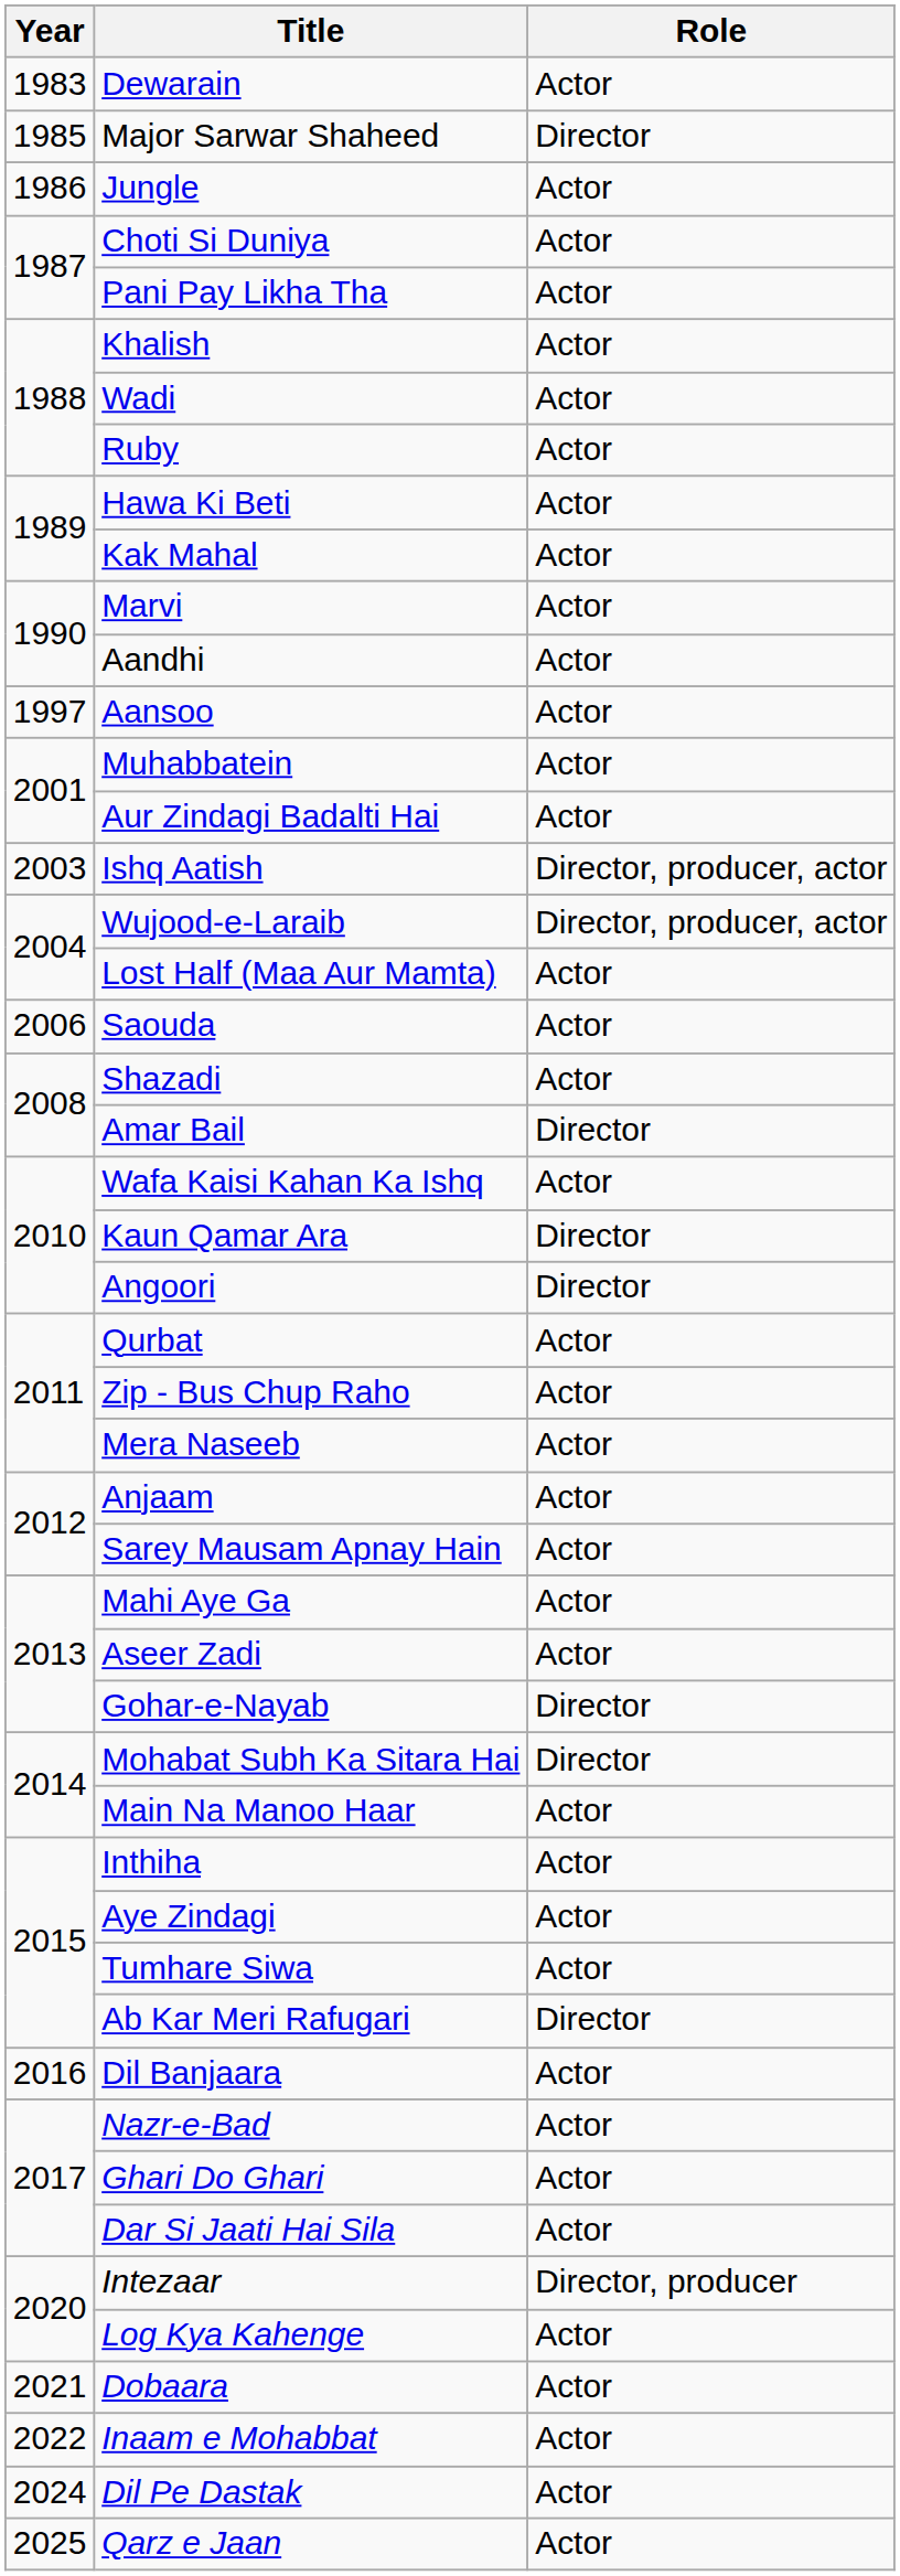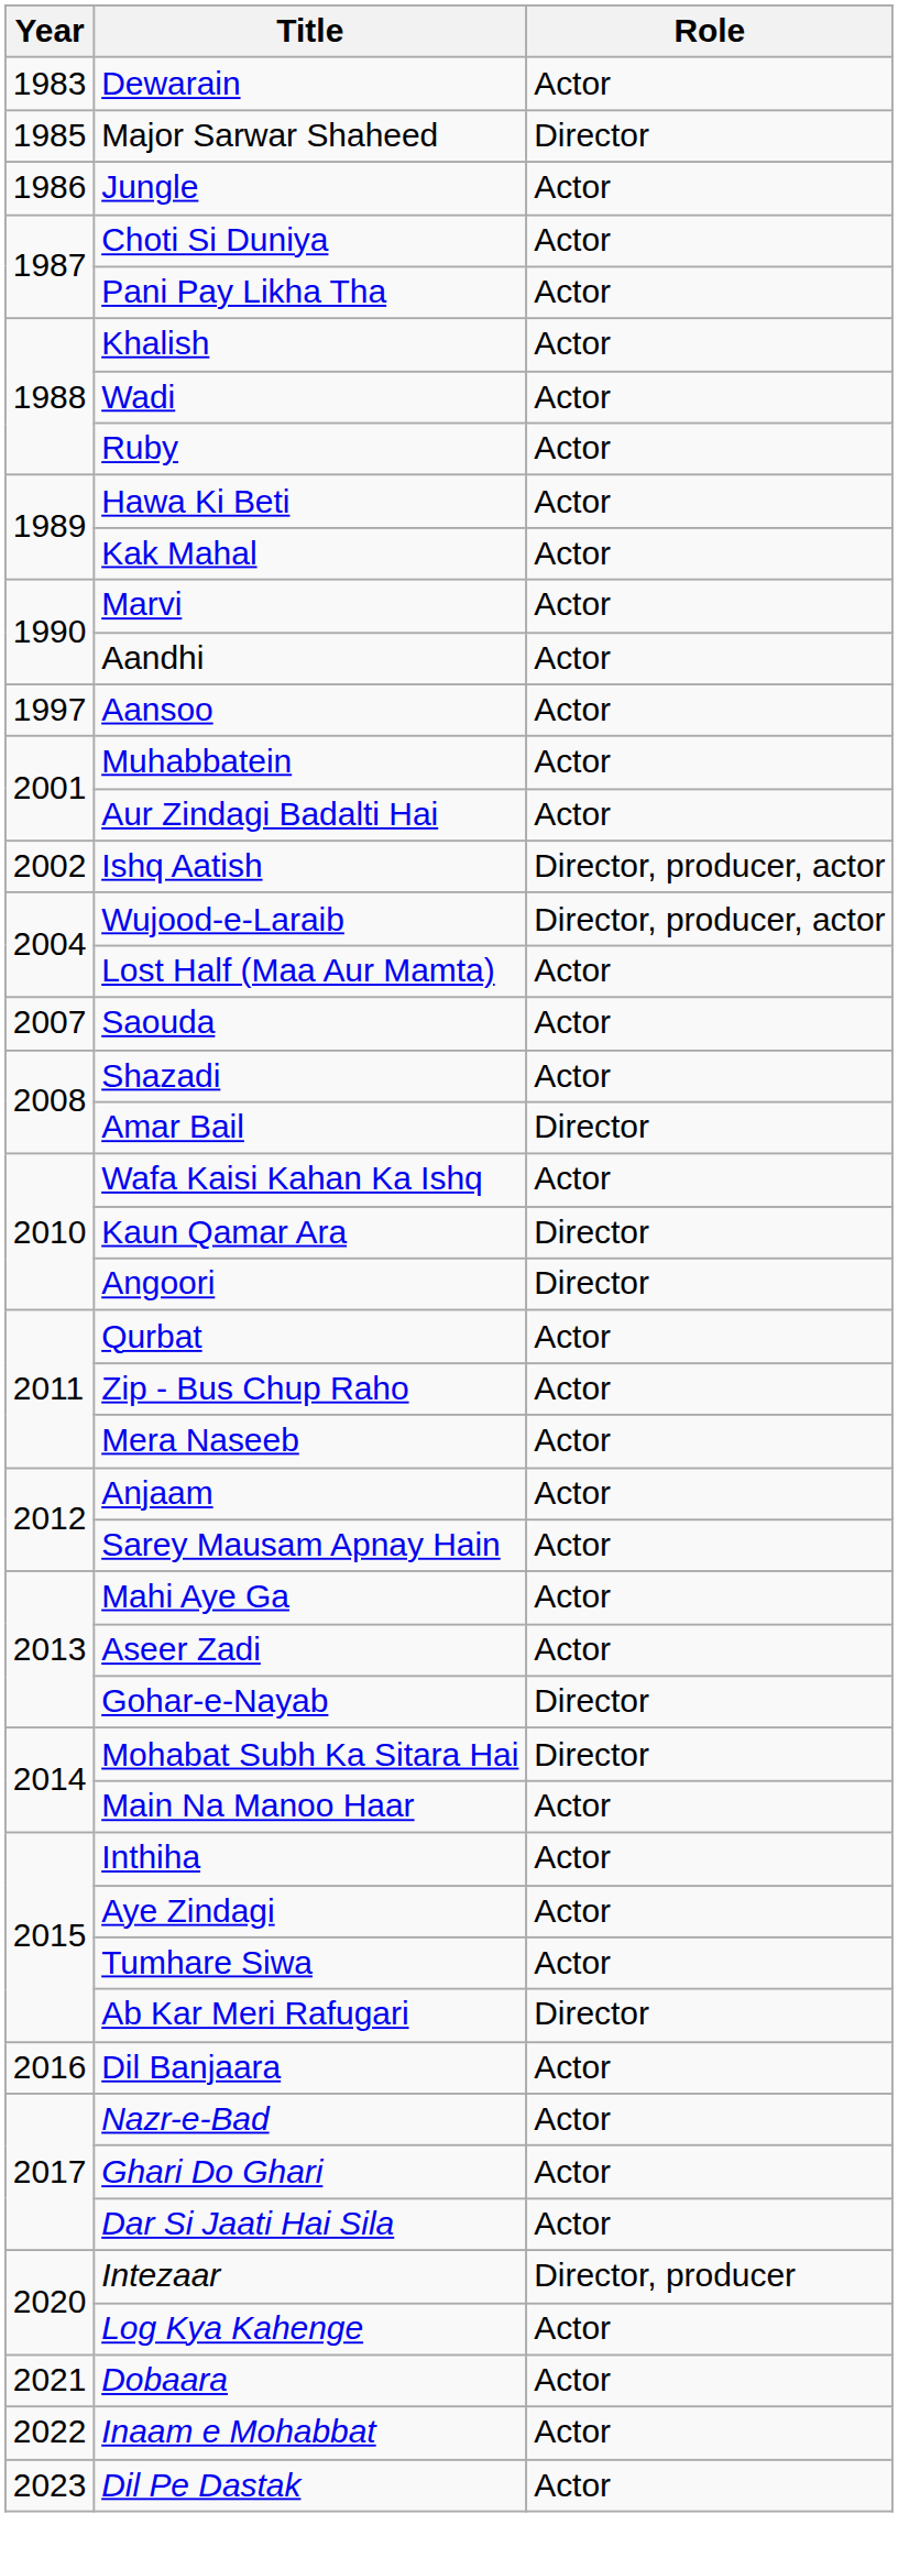 <table class="wikitable">
 <tr>
 <th>Year</th>
 <th>Title</th>
 <th>Role</th>
 </tr>
 <tr>
 <td>1983</td>
 <td><a href='#'>Dewarain</a></td>
 <td>Actor</td>
 </tr>
 <tr>
 <td>1985</td>
 <td>Major Sarwar Shaheed</td>
 <td>Director</td>
 </tr>
 <tr>
 <td>1986</td>
 <td><a href='#'>Jungle</a></td>
 <td>Actor</td>
 </tr>
 <tr>
 <td rowspan="2">1987</td>
 <td><a href='#'>Choti Si Duniya</a></td>
 <td>Actor</td>
 </tr>
 <tr>
 <td><a href='#'>Pani Pay Likha Tha</a></td>
 <td>Actor</td>
 </tr>
 <tr>
 <td rowspan="3">1988</td>
 <td><a href='#'>Khalish</a></td>
 <td>Actor</td>
 </tr>
 <tr>
 <td><a href='#'>Wadi</a></td>
 <td>Actor</td>
 </tr>
 <tr>
 <td><a href='#'>Ruby</a></td>
 <td>Actor</td>
 </tr>
 <tr>
 <td rowspan="2">1989</td>
 <td><a href='#'>Hawa Ki Beti</a></td>
 <td>Actor</td>
 </tr>
 <tr>
 <td><a href='#'>Kak Mahal</a></td>
 <td>Actor</td>
 </tr>
 <tr>
 <td rowspan="2">1990</td>
 <td><a href='#'>Marvi</a></td>
 <td>Actor</td>
 </tr>
 <tr>
 <td>Aandhi</td>
 <td>Actor</td>
 </tr>
 <tr>
 <td>1997</td>
 <td><a href='#'>Aansoo</a></td>
 <td>Actor</td>
 </tr>
 <tr>
 <td rowspan="2">2001</td>
 <td><a href='#'>Muhabbatein</a></td>
 <td>Actor</td>
 </tr>
 <tr>
 <td><a href='#'>Aur Zindagi Badalti Hai</a></td>
 <td>Actor</td>
 </tr>
 <tr>
-<td>2003</td>
+<td>2002</td>
 <td><a href='#'>Ishq Aatish</a></td>
 <td>Director, producer, actor</td>
 </tr>
 <tr>
 <td rowspan="2">2004</td>
 <td><a href='#'>Wujood-e-Laraib</a></td>
 <td>Director, producer, actor</td>
 </tr>
 <tr>
 <td><a href='#'>Lost Half (Maa Aur Mamta)</a></td>
 <td>Actor</td>
 </tr>
 <tr>
-<td>2006</td>
+<td>2007</td>
 <td><a href='#'>Saouda</a></td>
 <td>Actor</td>
 </tr>
 <tr>
 <td rowspan="2">2008</td>
 <td><a href='#'>Shazadi</a></td>
 <td>Actor</td>
 </tr>
 <tr>
 <td><a href='#'>Amar Bail</a></td>
 <td>Director</td>
 </tr>
 <tr>
 <td rowspan="3">2010</td>
 <td><a href='#'>Wafa Kaisi Kahan Ka Ishq</a></td>
 <td>Actor</td>
 </tr>
 <tr>
 <td><a href='#'>Kaun Qamar Ara</a></td>
 <td>Director</td>
 </tr>
 <tr>
 <td><a href='#'>Angoori</a></td>
 <td>Director</td>
 </tr>
 <tr>
 <td rowspan="3">2011</td>
 <td><a href='#'>Qurbat</a></td>
 <td>Actor</td>
 </tr>
 <tr>
 <td><a href='#'>Zip - Bus Chup Raho</a></td>
 <td>Actor</td>
 </tr>
 <tr>
 <td><a href='#'>Mera Naseeb</a></td>
 <td>Actor</td>
 </tr>
 <tr>
 <td rowspan="2">2012</td>
 <td><a href='#'>Anjaam</a></td>
 <td>Actor</td>
 </tr>
 <tr>
 <td><a href='#'>Sarey Mausam Apnay Hain</a></td>
 <td>Actor</td>
 </tr>
 <tr>
 <td rowspan="3">2013</td>
 <td><a href='#'>Mahi Aye Ga</a></td>
 <td>Actor</td>
 </tr>
 <tr>
 <td><a href='#'>Aseer Zadi</a></td>
 <td>Actor</td>
 </tr>
 <tr>
 <td><a href='#'>Gohar-e-Nayab</a></td>
 <td>Director</td>
 </tr>
 <tr>
 <td rowspan="2">2014</td>
 <td><a href='#'>Mohabat Subh Ka Sitara Hai</a></td>
 <td>Director</td>
 </tr>
 <tr>
 <td><a href='#'>Main Na Manoo Haar</a></td>
 <td>Actor</td>
 </tr>
 <tr>
 <td rowspan="4">2015</td>
 <td><a href='#'>Inthiha</a></td>
 <td>Actor</td>
 </tr>
 <tr>
 <td><a href='#'>Aye Zindagi</a></td>
 <td>Actor</td>
 </tr>
 <tr>
 <td><a href='#'>Tumhare Siwa</a></td>
 <td>Actor</td>
 </tr>
 <tr>
 <td><a href='#'>Ab Kar Meri Rafugari</a></td>
 <td>Director</td>
 </tr>
 <tr>
 <td>2016</td>
 <td><a href='#'>Dil Banjaara</a></td>
 <td>Actor</td>
 </tr>
 <tr>
 <td rowspan="3">2017</td>
 <td><em><a href='#'>Nazr-e-Bad</a></em></td>
 <td>Actor</td>
 </tr>
 <tr>
 <td><em><a href='#'>Ghari Do Ghari</a></em></td>
 <td>Actor</td>
 </tr>
 <tr>
 <td><em><a href='#'>Dar Si Jaati Hai Sila</a></em></td>
 <td>Actor</td>
 </tr>
 <tr>
 <td rowspan="2">2020</td>
 <td><em>Intezaar</em></td>
 <td>Director, producer</td>
 </tr>
 <tr>
 <td><em><a href='#'>Log Kya Kahenge</a></em></td>
 <td>Actor</td>
 </tr>
 <tr>
 <td>2021</td>
 <td><em><a href='#'>Dobaara</a></em></td>
 <td>Actor</td>
 </tr>
 <tr>
 <td>2022</td>
 <td><em><a href='#'>Inaam e Mohabbat</a></em></td>
 <td>Actor</td>
 </tr>
 <tr>
-<td>2024</td>
+<td>2023</td>
 <td><em><a href='#'>Dil Pe Dastak</a></em></td>
 <td>Actor</td>
 </tr>
-<tr>
-<td>2025</td>
-<td><em><a href='#'>Qarz e Jaan</a></em></td>
-<td>Actor</td>
-</tr>
 </table>
